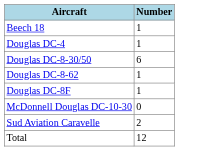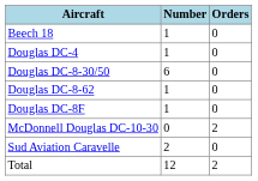 <table class="toccolours" border="1" cellpadding="3" style="border-collapse:collapse">
 <tr style="background:lightblue;">
 <th>Aircraft</th>
 <th>Number</th>
+<th>Orders</th>
 </tr>
 <tr>
 <td><a href='#'>Beech 18</a></td>
 <td>1</td>
+<td>0</td>
 </tr>
 <tr>
 <td><a href='#'>Douglas DC-4</a></td>
 <td>1</td>
+<td>0</td>
 </tr>
 <tr>
 <td><a href='#'>Douglas DC-8-30/50</a></td>
 <td>6</td>
+<td>0</td>
 </tr>
 <tr>
 <td><a href='#'>Douglas DC-8-62</a></td>
 <td>1</td>
+<td>0</td>
 </tr>
 <tr>
 <td><a href='#'>Douglas DC-8F</a></td>
 <td>1</td>
+<td>0</td>
 </tr>
 <tr>
 <td><a href='#'>McDonnell Douglas DC-10-30</a></td>
 <td>0</td>
+<td>2</td>
 </tr>
 <tr>
 <td><a href='#'>Sud Aviation Caravelle</a></td>
 <td>2</td>
+<td>0</td>
 </tr>
 <tr>
 <td>Total</td>
 <td>12</td>
+<td>2</td>
 </tr>
 </table>
